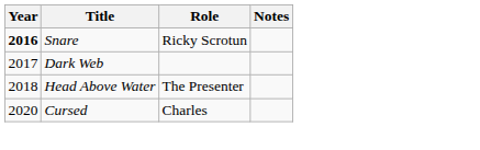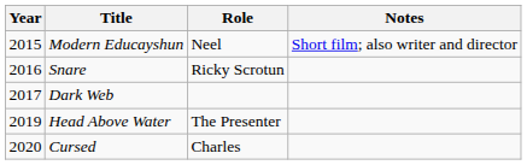 <table class="wikitable sortable">
 <tr>
 <th>Year</th>
 <th>Title</th>
 <th>Role</th>
 <th>Notes</th>
 </tr>
 <tr>
-<td><strong>2016</strong></td>
+<td>2015</td>
+<td><em>Modern Educayshun </em></td>
+<td>Neel</td>
+<td><a href='#'>Short film</a>; also writer and director</td>
+</tr>
+<tr>
+<td>2016</td>
 <td><em>Snare</em></td>
 <td>Ricky Scrotun</td>
 <td></td>
 </tr>
 <tr>
 <td>2017</td>
 <td><em>Dark Web</em></td>
 <td></td>
 <td></td>
 </tr>
 <tr>
-<td>2018</td>
+<td>2019</td>
 <td><em>Head Above Water</em></td>
 <td>The Presenter</td>
 <td></td>
 </tr>
 <tr>
 <td>2020</td>
 <td><em>Cursed</em></td>
 <td>Charles</td>
 <td></td>
 </tr>
 </table>
